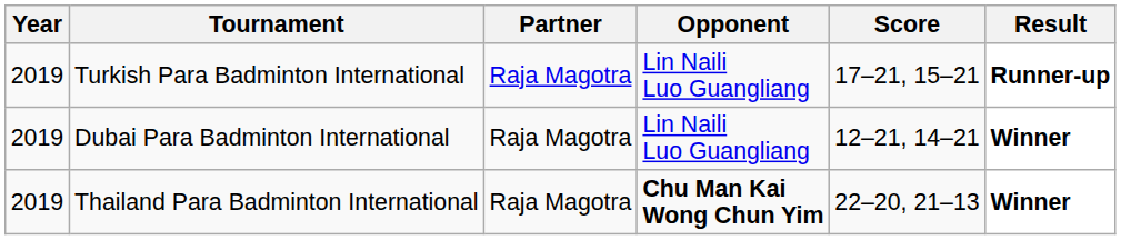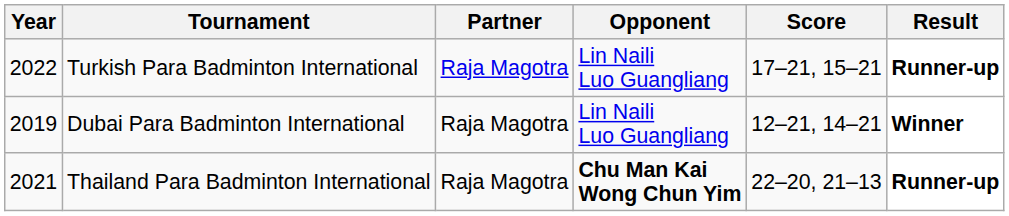 <table class="sortable wikitable" style="font-size: 90%;">
 <tr>
 <th>Year</th>
 <th>Tournament</th>
 <th>Partner</th>
 <th>Opponent</th>
 <th>Score</th>
 <th>Result</th>
 </tr>
 <tr>
-<td align="center">2019</td>
+<td align="center">2022</td>
 <td align="left">Turkish Para Badminton International</td>
 <td> <a href='#'>Raja Magotra</a></td>
 <td align="left"> <a href='#'>Lin Naili</a><br> <a href='#'>Luo Guangliang</a></td>
 <td align="left">17–21, 15–21</td>
 <td style="text-align:left; background:white"> <strong>Runner-up</strong></td>
 </tr>
 <tr>
 <td align="center">2019</td>
 <td align="left">Dubai Para Badminton International</td>
 <td> Raja Magotra</td>
 <td align="left"> <a href='#'>Lin Naili</a><br> <a href='#'>Luo Guangliang</a></td>
 <td align="left">12–21, 14–21</td>
 <td style="text-align:left; background:white"> <strong>Winner</strong></td>
 </tr>
 <tr>
-<td align="center">2019</td>
+<td align="center">2021</td>
 <td align="left">Thailand Para Badminton International</td>
 <td> Raja Magotra</td>
 <td align="left"><strong> Chu Man Kai<br> Wong Chun Yim</strong></td>
 <td align="left">22–20, 21–13</td>
-<td style="text-align:left; background:white"> <strong>Winner</strong></td>
+<td style="text-align:left; background:white"> <strong>Runner-up</strong></td>
 </tr>
 </table>
